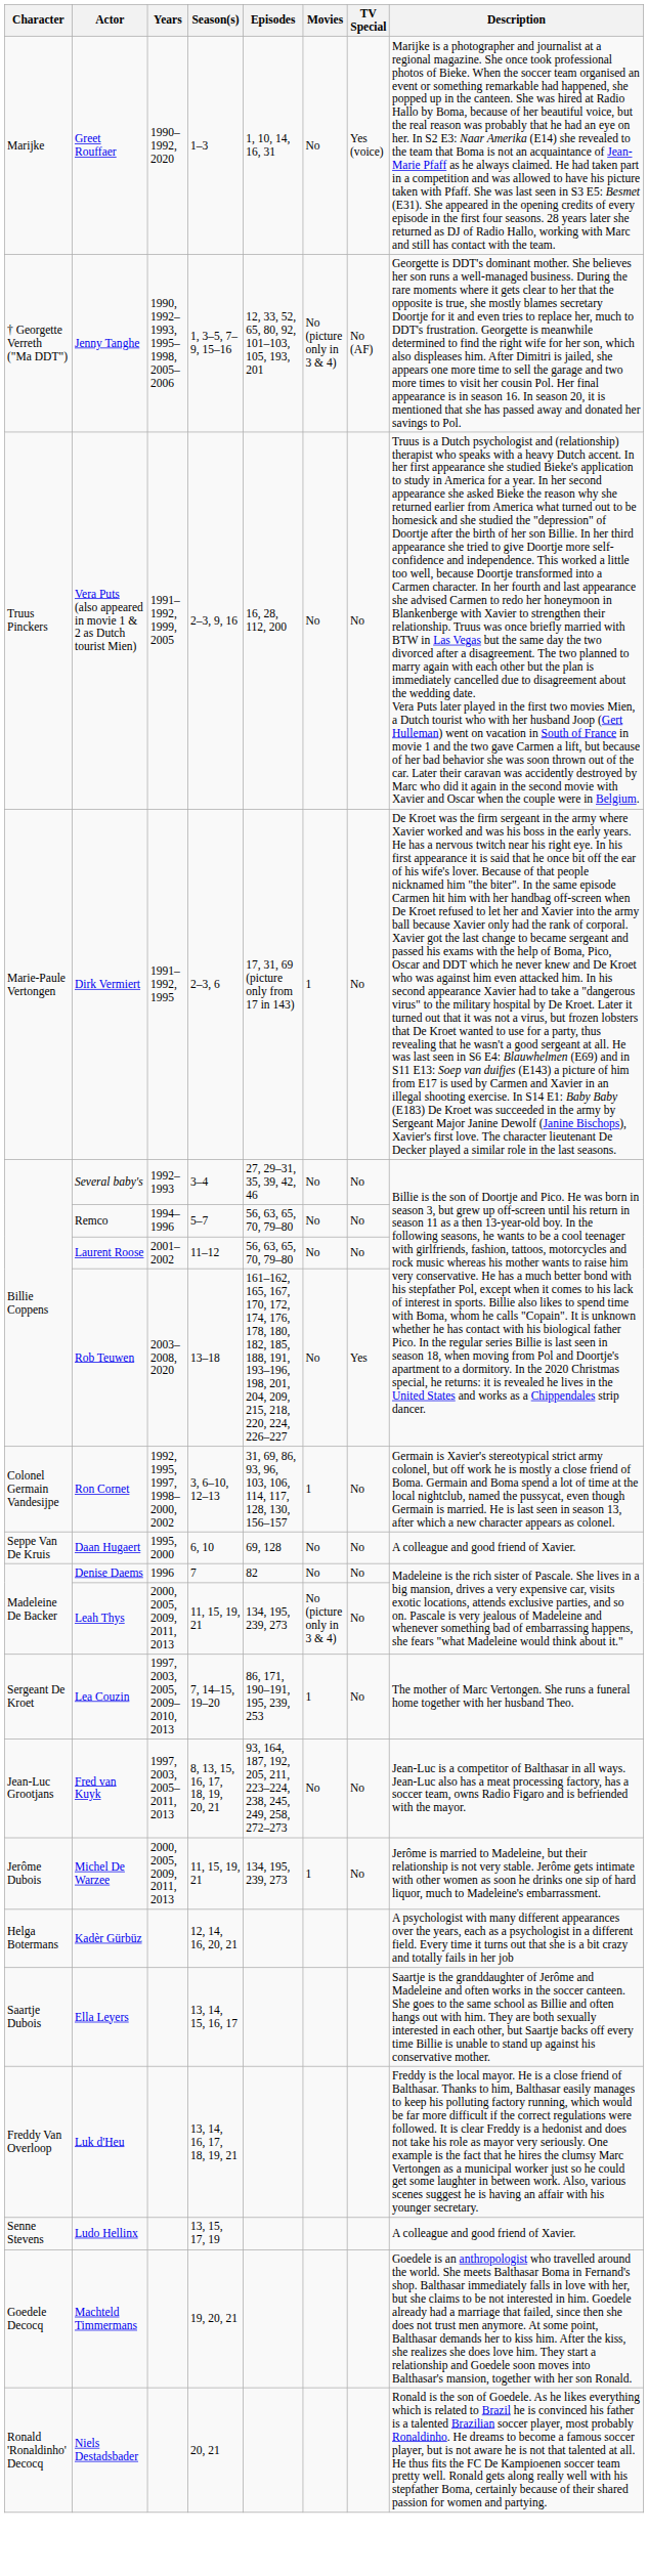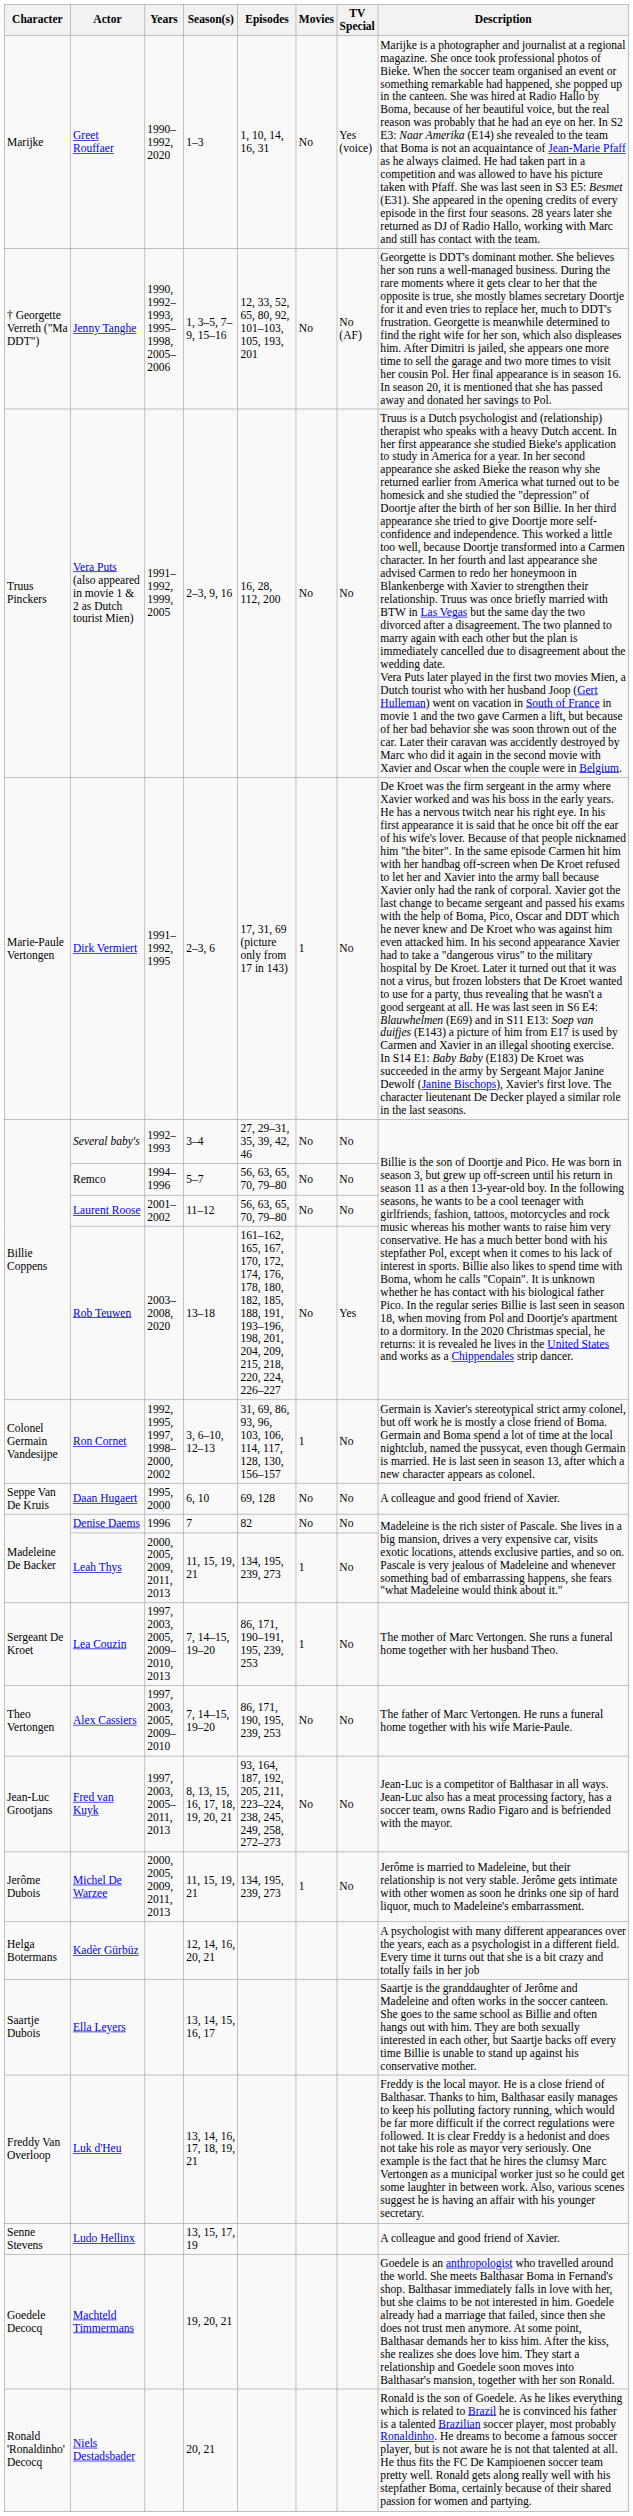 <table class="wikitable">
 <tr>
 <th>Character</th>
 <th>Actor</th>
 <th>Years</th>
 <th>Season(s)</th>
 <th>Episodes</th>
 <th>Movies</th>
 <th>TV<br>Special</th>
 <th>Description</th>
 </tr>
 <tr>
 <td>Marijke</td>
 <td><a href='#'>Greet Rouffaer</a></td>
 <td>1990–1992, 2020</td>
 <td>1–3</td>
 <td>1, 10, 14, 16, 31</td>
 <td>No</td>
 <td>Yes (voice)</td>
 <td>Marijke is a photographer and journalist at a regional magazine. She once took professional photos of Bieke. When the soccer team organised an event or something remarkable had happened, she popped up in the canteen. She was hired at Radio Hallo by Boma, because of her beautiful voice, but the real reason was probably that he had an eye on her. In S2 E3: <em>Naar Amerika</em> (E14) she revealed to the team that Boma is not an acquaintance of <a href='#'>Jean-Marie Pfaff</a> as he always claimed. He had taken part in a competition and was allowed to have his picture taken with Pfaff. She was last seen in S3 E5: <em>Besmet</em> (E31). She appeared in the opening credits of every episode in the first four seasons. 28 years later she returned as DJ of Radio Hallo, working with Marc and still has contact with the team.</td>
 </tr>
 <tr>
 <td>† Georgette Verreth ("Ma DDT")</td>
 <td><a href='#'>Jenny Tanghe</a></td>
 <td>1990, 1992–1993, 1995–1998, 2005–2006</td>
 <td>1, 3–5, 7–9, 15–16</td>
 <td>12, 33, 52, 65, 80, 92, 101–103, 105, 193, 201</td>
-<td>No (picture only in 3 & 4)</td>
+<td>No</td>
 <td>No (AF)</td>
 <td>Georgette is DDT's dominant mother. She believes her son runs a well-managed business. During the rare moments where it gets clear to her that the opposite is true, she mostly blames secretary Doortje for it and even tries to replace her, much to DDT's frustration. Georgette is meanwhile determined to find the right wife for her son, which also displeases him. After Dimitri is jailed, she appears one more time to sell the garage and two more times to visit her cousin Pol. Her final appearance is in season 16. In season 20, it is mentioned that she has passed away and donated her savings to Pol.</td>
 </tr>
 <tr>
 <td>Truus Pinckers</td>
 <td><a href='#'>Vera Puts</a> (also appeared in movie 1 & 2 as Dutch tourist Mien)</td>
 <td>1991–1992, 1999, 2005</td>
 <td>2–3, 9, 16</td>
 <td>16, 28, 112, 200</td>
 <td>No</td>
 <td>No</td>
 <td>Truus is a Dutch psychologist and (relationship) therapist who speaks with a heavy Dutch accent. In her first appearance she studied Bieke's application to study in America for a year. In her second appearance she asked Bieke the reason why she returned earlier from America what turned out to be homesick and she studied the "depression" of Doortje after the birth of her son Billie. In her third appearance she tried to give Doortje more self-confidence and independence. This worked a little too well, because Doortje transformed into a Carmen character. In her fourth and last appearance she advised Carmen to redo her honeymoon in Blankenberge with Xavier to strengthen their relationship. Truus was once briefly married with BTW in <a href='#'>Las Vegas</a> but the same day the two divorced after a disagreement. The two planned to marry again with each other but the plan is immediately cancelled due to disagreement about the wedding date.<br>Vera Puts later played in the first two movies Mien, a Dutch tourist who with her husband Joop (<a href='#'>Gert Hulleman</a>) went on vacation in <a href='#'>South of France</a> in movie 1 and the two gave Carmen a lift, but because of her bad behavior she was soon thrown out of the car. Later their caravan was accidently destroyed by Marc who did it again in the second movie with Xavier and Oscar when the couple were in <a href='#'>Belgium</a>.</td>
 </tr>
 <tr>
 <td>Marie-Paule Vertongen</td>
 <td><a href='#'>Dirk Vermiert</a></td>
 <td>1991–1992, 1995</td>
 <td>2–3, 6</td>
 <td>17, 31, 69 (picture only from 17 in 143)</td>
 <td>1</td>
 <td>No</td>
 <td>De Kroet was the firm sergeant in the army where Xavier worked and was his boss in the early years. He has a nervous twitch near his right eye. In his first appearance it is said that he once bit off the ear of his wife's lover. Because of that people nicknamed him "the biter". In the same episode Carmen hit him with her handbag off-screen when De Kroet refused to let her and Xavier into the army ball because Xavier only had the rank of corporal. Xavier got the last change to became sergeant and passed his exams with the help of Boma, Pico, Oscar and DDT which he never knew and De Kroet who was against him even attacked him. In his second appearance Xavier had to take a "dangerous virus" to the military hospital by De Kroet. Later it turned out that it was not a virus, but frozen lobsters that De Kroet wanted to use for a party, thus revealing that he wasn't a good sergeant at all. He was last seen in S6 E4: <em>Blauwhelmen</em> (E69) and in S11 E13: <em>Soep van duifjes</em> (E143) a picture of him from E17 is used by Carmen and Xavier in an illegal shooting exercise. In S14 E1: <em>Baby Baby</em> (E183) De Kroet was succeeded in the army by Sergeant Major Janine Dewolf (<a href='#'>Janine Bischops</a>), Xavier's first love. The character lieutenant De Decker played a similar role in the last seasons.</td>
 </tr>
 <tr>
 <td rowspan="4">Billie Coppens</td>
 <td><em>Several baby's</em></td>
 <td>1992–1993</td>
 <td>3–4</td>
 <td>27, 29–31, 35, 39, 42, 46</td>
 <td>No</td>
 <td>No</td>
 <td rowspan="4">Billie is the son of Doortje and Pico. He was born in season 3, but grew up off-screen until his return in season 11 as a then 13-year-old boy. In the following seasons, he wants to be a cool teenager with girlfriends, fashion, tattoos, motorcycles and rock music whereas his mother wants to raise him very conservative. He has a much better bond with his stepfather Pol, except when it comes to his lack of interest in sports. Billie also likes to spend time with Boma, whom he calls "Copain". It is unknown whether he has contact with his biological father Pico. In the regular series Billie is last seen in season 18, when moving from Pol and Doortje's apartment to a dormitory. In the 2020 Christmas special, he returns: it is revealed he lives in the <a href='#'>United States</a> and works as a <a href='#'>Chippendales</a> strip dancer.</td>
 </tr>
 <tr>
 <td>Remco</td>
 <td>1994–1996</td>
 <td>5–7</td>
 <td>56, 63, 65, 70, 79–80</td>
 <td>No</td>
 <td>No</td>
 </tr>
 <tr>
 <td><a href='#'>Laurent Roose</a></td>
 <td>2001–2002</td>
 <td>11–12</td>
 <td>56, 63, 65, 70, 79–80</td>
 <td>No</td>
 <td>No</td>
 </tr>
 <tr>
 <td><a href='#'>Rob Teuwen</a></td>
 <td>2003–2008, 2020</td>
 <td>13–18</td>
 <td>161–162, 165, 167, 170, 172, 174, 176, 178, 180, 182, 185, 188, 191, 193–196,<br>198, 201, 204, 209, 215, 218, 220, 224, 226–227</td>
 <td>No</td>
 <td>Yes</td>
 </tr>
 <tr>
 <td>Colonel Germain Vandesijpe</td>
 <td><a href='#'>Ron Cornet</a></td>
 <td>1992, 1995, 1997, 1998–2000, 2002</td>
 <td>3, 6–10, 12–13</td>
 <td>31, 69, 86, 93, 96, 103, 106, 114, 117, 128, 130, 156–157</td>
 <td>1</td>
 <td>No</td>
 <td>Germain is Xavier's stereotypical strict army colonel, but off work he is mostly a close friend of Boma. Germain and Boma spend a lot of time at the local nightclub, named the pussycat, even though Germain is married. He is last seen in season 13, after which a new character appears as colonel.</td>
 </tr>
 <tr>
 <td>Seppe Van De Kruis</td>
 <td><a href='#'>Daan Hugaert</a></td>
 <td>1995, 2000</td>
 <td>6, 10</td>
 <td>69, 128</td>
 <td>No</td>
 <td>No</td>
 <td>A colleague and good friend of Xavier.</td>
 </tr>
 <tr>
 <td rowspan="2">Madeleine De Backer</td>
 <td><a href='#'>Denise Daems</a></td>
 <td>1996</td>
 <td>7</td>
 <td>82</td>
 <td>No</td>
 <td>No</td>
 <td rowspan="2">Madeleine is the rich sister of Pascale. She lives in a big mansion, drives a very expensive car, visits exotic locations, attends exclusive parties, and so on. Pascale is very jealous of Madeleine and whenever something bad of embarrassing happens, she fears "what Madeleine would think about it."</td>
 </tr>
 <tr>
 <td><a href='#'>Leah Thys</a></td>
 <td>2000, 2005, 2009, 2011, 2013</td>
 <td>11, 15, 19, 21</td>
 <td>134, 195, 239, 273</td>
-<td>No (picture only in 3 & 4)</td>
+<td>1</td>
 <td>No</td>
 </tr>
 <tr>
 <td>Sergeant De Kroet</td>
 <td><a href='#'>Lea Couzin</a></td>
 <td>1997, 2003, 2005, 2009–2010, 2013</td>
 <td>7, 14–15, 19–20</td>
 <td>86, 171, 190–191, 195, 239, 253</td>
 <td>1</td>
 <td>No</td>
 <td>The mother of Marc Vertongen. She runs a funeral home together with her husband Theo.</td>
+</tr>
+<tr>
+<td>Theo Vertongen</td>
+<td><a href='#'>Alex Cassiers</a></td>
+<td>1997, 2003, 2005, 2009–2010</td>
+<td>7, 14–15, 19–20</td>
+<td>86, 171, 190, 195, 239, 253</td>
+<td>No</td>
+<td>No</td>
+<td>The father of Marc Vertongen. He runs a funeral home together with his wife Marie-Paule.</td>
 </tr>
 <tr>
 <td>Jean-Luc Grootjans</td>
 <td><a href='#'>Fred van Kuyk</a></td>
 <td>1997, 2003, 2005–2011, 2013</td>
 <td>8, 13, 15, 16, 17, 18, 19, 20, 21</td>
 <td>93, 164, 187, 192, 205, 211, 223–224, 238, 245, 249, 258, 272–273</td>
 <td>No</td>
 <td>No</td>
 <td>Jean-Luc is a competitor of Balthasar in all ways. Jean-Luc also has a meat processing factory, has a soccer team, owns Radio Figaro and is befriended with the mayor.</td>
 </tr>
 <tr>
 <td>Jerôme Dubois</td>
 <td><a href='#'>Michel De Warzee</a></td>
 <td>2000, 2005, 2009, 2011, 2013</td>
 <td>11, 15, 19, 21</td>
 <td>134, 195, 239, 273</td>
 <td>1</td>
 <td>No</td>
 <td>Jerôme is married to Madeleine, but their relationship is not very stable. Jerôme gets intimate with other women as soon he drinks one sip of hard liquor, much to Madeleine's embarrassment.</td>
 </tr>
 <tr>
 <td>Helga Botermans</td>
 <td><a href='#'>Kadèr Gürbüz</a></td>
 <td></td>
 <td>12, 14, 16, 20, 21</td>
 <td></td>
 <td></td>
 <td></td>
 <td>A psychologist with many different appearances over the years, each as a psychologist in a different field. Every time it turns out that she is a bit crazy and totally fails in her job</td>
 </tr>
 <tr>
 <td>Saartje Dubois</td>
 <td><a href='#'>Ella Leyers</a></td>
 <td></td>
 <td>13, 14, 15, 16, 17</td>
 <td></td>
 <td></td>
 <td></td>
 <td>Saartje is the granddaughter of Jerôme and Madeleine and often works in the soccer canteen. She goes to the same school as Billie and often hangs out with him. They are both sexually interested in each other, but Saartje backs off every time Billie is unable to stand up against his conservative mother.</td>
 </tr>
 <tr>
 <td>Freddy Van Overloop</td>
 <td><a href='#'>Luk d'Heu</a></td>
 <td></td>
 <td>13, 14, 16, 17, 18, 19, 21</td>
 <td></td>
 <td></td>
 <td></td>
 <td>Freddy is the local mayor. He is a close friend of Balthasar. Thanks to him, Balthasar easily manages to keep his polluting factory running, which would be far more difficult if the correct regulations were followed. It is clear Freddy is a hedonist and does not take his role as mayor very seriously. One example is the fact that he hires the clumsy Marc Vertongen as a municipal worker just so he could get some laughter in between work. Also, various scenes suggest he is having an affair with his younger secretary.</td>
 </tr>
 <tr>
 <td>Senne Stevens</td>
 <td><a href='#'>Ludo Hellinx</a></td>
 <td></td>
 <td>13, 15, 17, 19</td>
 <td></td>
 <td></td>
 <td></td>
 <td>A colleague and good friend of Xavier.</td>
 </tr>
 <tr>
 <td>Goedele Decocq</td>
 <td><a href='#'>Machteld Timmermans</a></td>
 <td></td>
 <td>19, 20, 21</td>
 <td></td>
 <td></td>
 <td></td>
 <td>Goedele is an <a href='#'>anthropologist</a> who travelled around the world. She meets Balthasar Boma in Fernand's shop. Balthasar immediately falls in love with her, but she claims to be not interested in him. Goedele already had a marriage that failed, since then she does not trust men anymore. At some point, Balthasar demands her to kiss him. After the kiss, she realizes she does love him. They start a relationship and Goedele soon moves into Balthasar's mansion, together with her son Ronald.</td>
 </tr>
 <tr>
 <td>Ronald 'Ronaldinho' Decocq</td>
 <td><a href='#'>Niels Destadsbader</a></td>
 <td></td>
 <td>20, 21</td>
 <td></td>
 <td></td>
 <td></td>
 <td>Ronald is the son of Goedele. As he likes everything which is related to <a href='#'>Brazil</a> he is convinced his father is a talented <a href='#'>Brazilian</a> soccer player, most probably <a href='#'>Ronaldinho</a>. He dreams to become a famous soccer player, but is not aware he is not that talented at all. He thus fits the FC De Kampioenen soccer team pretty well. Ronald gets along really well with his stepfather Boma, certainly because of their shared passion for women and partying.</td>
 </tr>
 </table>
